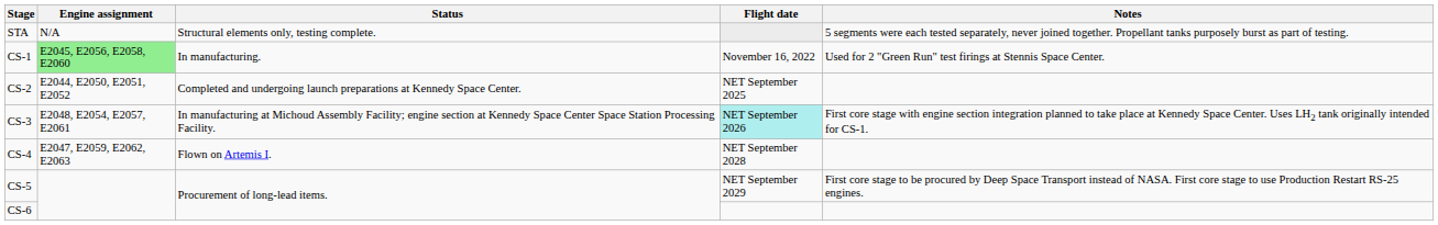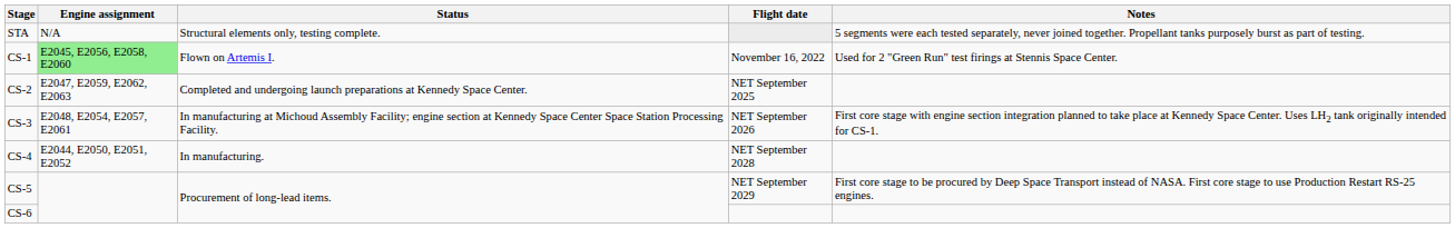 <table class="wikitable">
 <tr>
 <th>Stage</th>
 <th>Engine assignment</th>
 <th>Status</th>
 <th>Flight date</th>
 <th>Notes</th>
 </tr>
 <tr>
 <td>STA</td>
 <td>N/A</td>
 <td>Structural elements only, testing complete.</td>
 <td style="background: #ECECEC;"></td>
 <td>5 segments were each tested separately, never joined together. Propellant tanks purposely burst as part of testing.</td>
 </tr>
 <tr>
 <td>CS-1</td>
 <td style="background: lightgreen;">E2045, E2056, E2058, E2060</td>
-<td>In manufacturing.</td>
+<td>Flown on <a href='#'>Artemis I</a>.</td>
 <td>November 16, 2022</td>
 <td>Used for 2 "Green Run" test firings at Stennis Space Center.</td>
 </tr>
 <tr>
 <td>CS-2</td>
-<td>E2044, E2050, E2051, E2052</td>
+<td>E2047, E2059, E2062, E2063</td>
 <td>Completed and undergoing launch preparations at Kennedy Space Center.   </td>
 <td>NET September 2025</td>
 <td></td>
 </tr>
 <tr>
 <td>CS-3</td>
 <td>E2048, E2054, E2057, E2061</td>
 <td>In manufacturing at Michoud Assembly Facility; engine section at Kennedy Space Center Space Station Processing Facility.</td>
-<td style="background: paleturquoise;">NET September 2026</td>
+<td>NET September 2026</td>
 <td>First core stage with engine section integration planned to take place at Kennedy Space Center. Uses LH<sub>2</sub> tank originally intended for CS-1.</td>
 </tr>
 <tr>
 <td>CS-4</td>
-<td>E2047, E2059, E2062, E2063</td>
-<td>Flown on <a href='#'>Artemis I</a>.</td>
+<td>E2044, E2050, E2051, E2052</td>
+<td>In manufacturing.</td>
 <td>NET September 2028</td>
 <td></td>
 </tr>
 <tr>
 <td>CS-5</td>
 <td rowspan="2"></td>
 <td rowspan="2">Procurement of long-lead items.</td>
 <td>NET September 2029</td>
 <td>First core stage to be procured by Deep Space Transport instead of NASA. First core stage to use Production Restart RS-25 engines.</td>
 </tr>
 <tr>
 <td>CS-6</td>
 <td></td>
 <td></td>
 </tr>
 </table>
